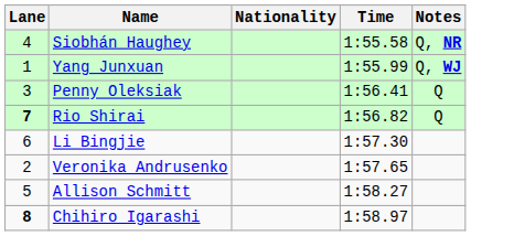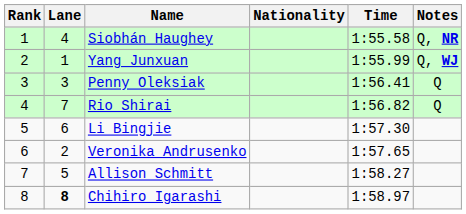 <table class="wikitable sortable" style="text-align:center">
 <tr>
+<th>Rank</th>
 <th>Lane</th>
 <th>Name</th>
 <th>Nationality</th>
 <th>Time</th>
 <th>Notes</th>
 </tr>
 <tr bgcolor=ccffcc>
+<td>1</td>
 <td>4</td>
 <td align=left><a href='#'>Siobhán Haughey</a></td>
 <td align=left></td>
 <td>1:55.58</td>
 <td>Q, <strong><a href='#'>NR</a></strong></td>
 </tr>
 <tr bgcolor=ccffcc>
+<td>2</td>
 <td>1</td>
 <td align=left><a href='#'>Yang Junxuan</a></td>
 <td align=left></td>
 <td>1:55.99</td>
 <td>Q, <strong><a href='#'>WJ</a></strong></td>
 </tr>
 <tr bgcolor=ccffcc>
 <td>3</td>
+<td>3</td>
 <td align=left><a href='#'>Penny Oleksiak</a></td>
 <td align=left></td>
 <td>1:56.41</td>
 <td>Q</td>
 </tr>
 <tr bgcolor=ccffcc>
-<td><strong>7</strong></td>
+<td>4</td>
+<td>7</td>
 <td align=left><a href='#'>Rio Shirai</a></td>
 <td align=left></td>
 <td>1:56.82</td>
 <td>Q</td>
 </tr>
 <tr>
+<td>5</td>
 <td>6</td>
 <td align=left><a href='#'>Li Bingjie</a></td>
 <td align=left></td>
 <td>1:57.30</td>
 <td></td>
 </tr>
 <tr>
+<td>6</td>
 <td>2</td>
 <td align=left><a href='#'>Veronika Andrusenko</a></td>
 <td align=left></td>
 <td>1:57.65</td>
 <td></td>
 </tr>
 <tr>
+<td>7</td>
 <td>5</td>
 <td align=left><a href='#'>Allison Schmitt</a></td>
 <td align=left></td>
 <td>1:58.27</td>
 <td></td>
 </tr>
 <tr>
+<td>8</td>
 <td><strong>8</strong></td>
 <td align=left><a href='#'>Chihiro Igarashi</a></td>
 <td align=left></td>
 <td>1:58.97</td>
 <td></td>
 </tr>
 </table>
